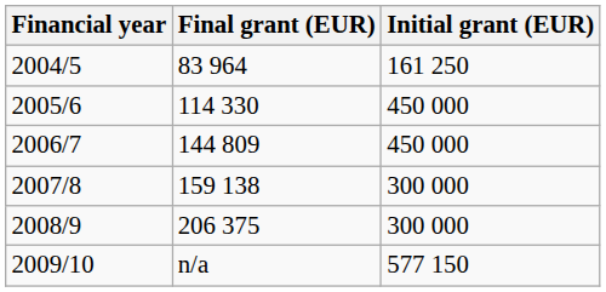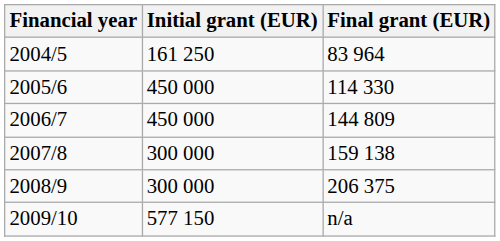 <table class="wikitable sortable">
 <tr>
 <th>Financial year</th>
+<th>Initial grant (EUR)</th>
 <th>Final grant (EUR)</th>
-<th>Initial grant (EUR)</th>
 </tr>
 <tr>
 <td>2004/5</td>
+<td>161 250</td>
 <td>83 964</td>
-<td>161 250</td>
 </tr>
 <tr>
 <td>2005/6</td>
+<td>450 000</td>
 <td>114 330</td>
-<td>450 000</td>
 </tr>
 <tr>
 <td>2006/7</td>
+<td>450 000</td>
 <td>144 809</td>
-<td>450 000</td>
 </tr>
 <tr>
 <td>2007/8</td>
+<td>300 000</td>
 <td>159 138</td>
-<td>300 000</td>
 </tr>
 <tr>
 <td>2008/9</td>
+<td>300 000</td>
 <td>206 375</td>
-<td>300 000</td>
 </tr>
 <tr>
 <td>2009/10</td>
+<td>577 150</td>
 <td>n/a</td>
-<td>577 150</td>
 </tr>
 </table>
